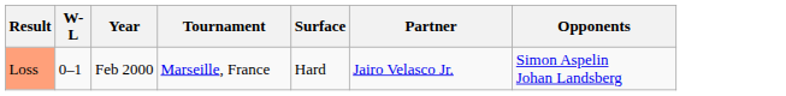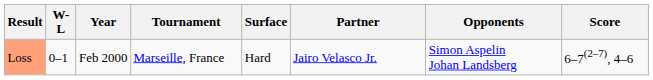 <table class="sortable wikitable">
 <tr>
 <th>Result</th>
 <th style="width:30px" class="unsortable">W-L</th>
 <th>Year</th>
 <th style="width:130px">Tournament</th>
 <th style="width:50px">Surface</th>
 <th style="width:160px">Partner</th>
 <th style="width:160px">Opponents</th>
+<th style="width:100px" class="unsortable">Score</th>
 </tr>
 <tr>
 <td style="background:#ffa07a;">Loss</td>
 <td>0–1</td>
 <td>Feb 2000</td>
 <td><a href='#'>Marseille</a>, France</td>
 <td>Hard</td>
 <td> <a href='#'>Jairo Velasco Jr.</a></td>
 <td> <a href='#'>Simon Aspelin</a><br> <a href='#'>Johan Landsberg</a></td>
+<td>6–7<sup>(2–7)</sup>, 4–6</td>
 </tr>
 </table>
